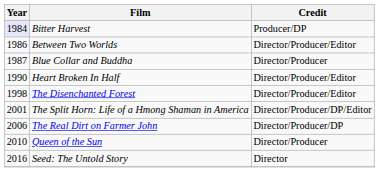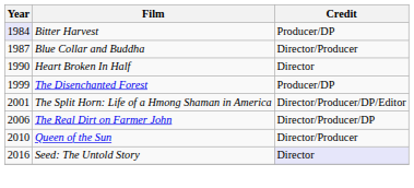 <table class="wikitable sortable">
 <tr>
 <th>Year</th>
 <th>Film</th>
 <th>Credit</th>
 </tr>
 <tr>
 <td style="background: lavender;">1984</td>
 <td><em>Bitter Harvest</em></td>
 <td>Producer/DP</td>
 </tr>
 <tr>
-<td>1986</td>
-<td><em>Between Two Worlds</em></td>
-<td>Director/Producer/Editor</td>
-</tr>
-<tr>
 <td>1987</td>
 <td><em>Blue Collar and Buddha</em></td>
 <td>Director/Producer</td>
 </tr>
 <tr>
 <td>1990</td>
 <td><em>Heart Broken In Half</em></td>
-<td>Director/Producer/Editor</td>
+<td>Director</td>
 </tr>
 <tr>
-<td>1998</td>
+<td>1999</td>
 <td><em><a href='#'>The Disenchanted Forest</a></em></td>
-<td>Director/Producer/Editor</td>
+<td>Producer/DP</td>
 </tr>
 <tr>
 <td>2001</td>
 <td><em>The Split Horn: Life of a Hmong Shaman in America</em></td>
 <td>Director/Producer/DP/Editor</td>
 </tr>
 <tr>
 <td>2006</td>
 <td><em><a href='#'>The Real Dirt on Farmer John</a></em></td>
 <td>Director/Producer/DP</td>
 </tr>
 <tr>
 <td>2010</td>
 <td><em><a href='#'>Queen of the Sun</a></em></td>
 <td>Director/Producer</td>
 </tr>
 <tr>
 <td>2016</td>
 <td><em>Seed: The Untold Story</em></td>
-<td>Director</td>
+<td style="background: lavender;">Director</td>
 </tr>
 <tr>
 </tr>
 </table>
